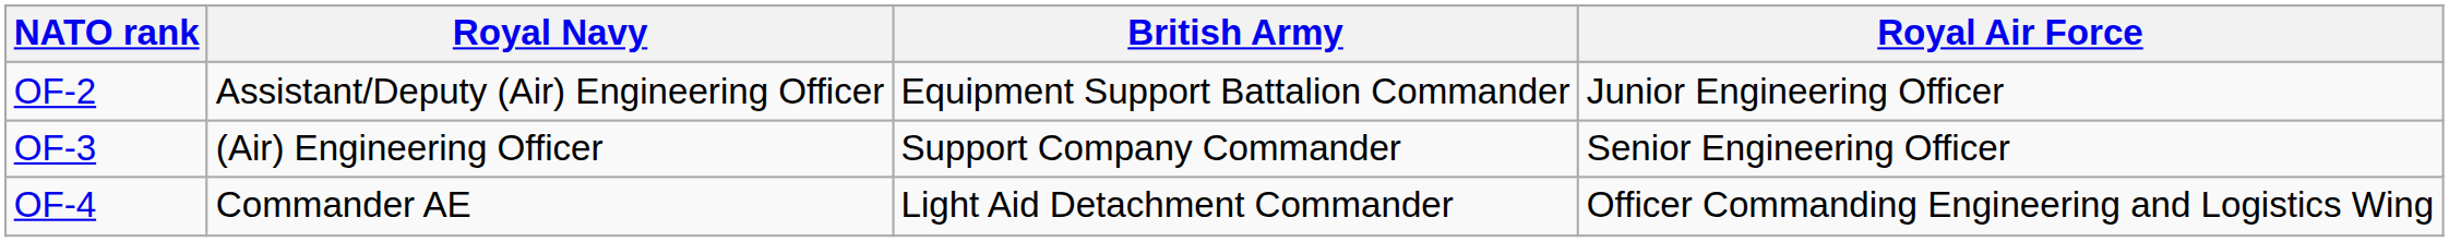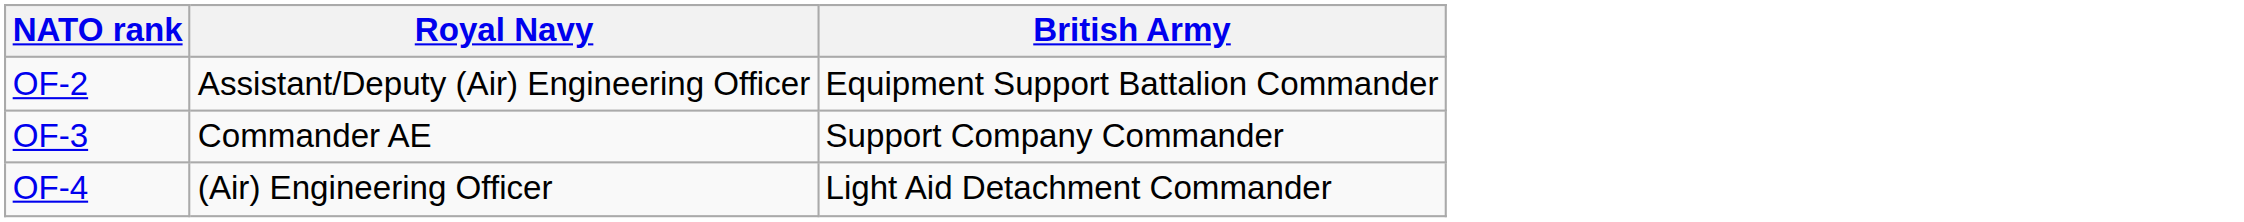 <table class="wikitable">
 <tr>
 <th><a href='#'>NATO rank</a></th>
 <th><a href='#'>Royal Navy</a></th>
 <th><a href='#'>British Army</a></th>
-<th><a href='#'>Royal Air Force</a></th>
 </tr>
 <tr>
 <td><a href='#'>OF-2</a></td>
 <td>Assistant/Deputy (Air) Engineering Officer</td>
 <td>Equipment Support Battalion Commander</td>
-<td>Junior Engineering Officer</td>
 </tr>
 <tr>
 <td><a href='#'>OF-3</a></td>
-<td>(Air) Engineering Officer</td>
+<td>Commander AE</td>
 <td>Support Company Commander</td>
-<td>Senior Engineering Officer</td>
 </tr>
 <tr>
 <td><a href='#'>OF-4</a></td>
-<td>Commander AE</td>
+<td>(Air) Engineering Officer</td>
 <td>Light Aid Detachment Commander</td>
-<td>Officer Commanding Engineering and Logistics Wing</td>
 </tr>
 </table>
